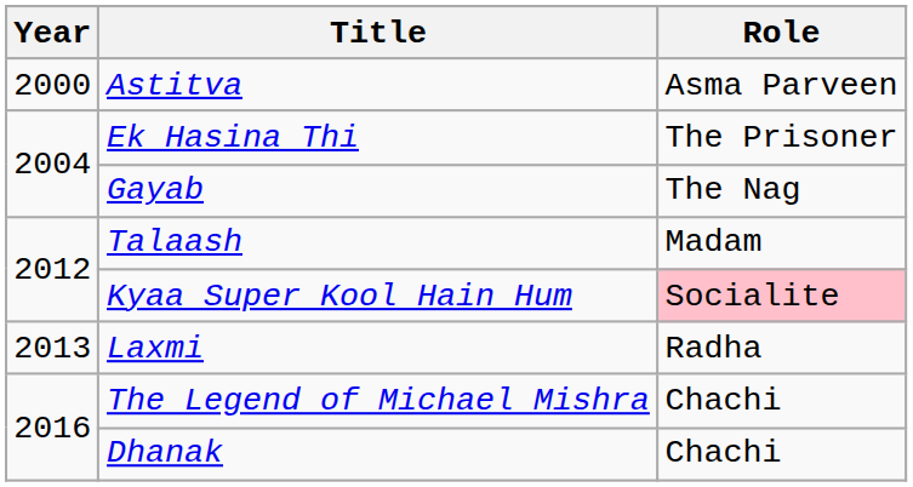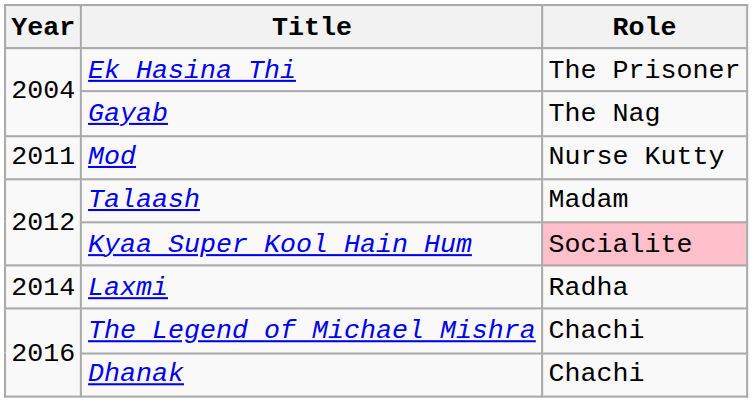 <table class="wikitable">
 <tr style="background:#ccc; text-align:center;">
 <th>Year</th>
 <th>Title</th>
 <th>Role</th>
-</tr>
-<tr>
-<td>2000</td>
-<td><em><a href='#'>Astitva</a></em></td>
-<td>Asma Parveen</td>
 </tr>
 <tr>
 <td rowspan="2">2004</td>
 <td><em><a href='#'>Ek Hasina Thi</a></em></td>
 <td>The Prisoner</td>
 </tr>
 <tr>
 <td><em><a href='#'>Gayab</a></em></td>
 <td>The Nag</td>
 </tr>
 <tr>
+<td>2011</td>
+<td><em><a href='#'>Mod</a></em></td>
+<td>Nurse Kutty</td>
+</tr>
+<tr>
 <td rowspan="2">2012</td>
 <td><em><a href='#'>Talaash</a></em></td>
 <td>Madam</td>
 </tr>
 <tr>
 <td><em><a href='#'>Kyaa Super Kool Hain Hum</a></em></td>
 <td style="background: pink;">Socialite</td>
 </tr>
 <tr>
-<td>2013</td>
+<td>2014</td>
 <td><em><a href='#'>Laxmi</a></em></td>
 <td>Radha</td>
 </tr>
 <tr>
 <td rowspan="2">2016</td>
 <td><em><a href='#'>The Legend of Michael Mishra</a></em></td>
 <td>Chachi</td>
 </tr>
 <tr>
 <td><em><a href='#'>Dhanak</a></em></td>
 <td>Chachi</td>
 </tr>
 </table>
